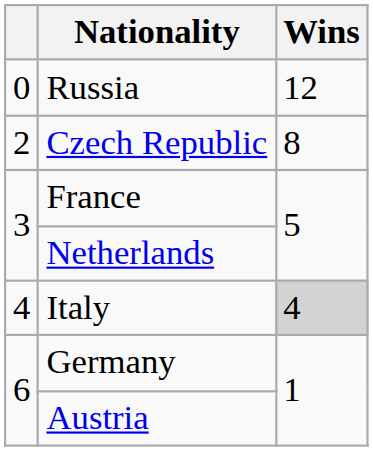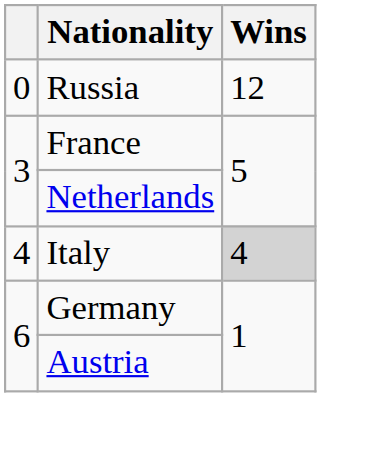 <table class="wikitable">
 <tr>
 <th></th>
 <th>Nationality</th>
 <th>Wins</th>
 </tr>
 <tr>
 <td>0</td>
 <td> Russia</td>
 <td>12</td>
-</tr>
-<tr>
-<td>2</td>
-<td> <a href='#'>Czech Republic</a></td>
-<td>8</td>
 </tr>
 <tr>
 <td rowspan=2>3</td>
 <td> France</td>
 <td rowspan=2>5</td>
 </tr>
 <tr>
 <td> <a href='#'>Netherlands</a></td>
 </tr>
 <tr>
 <td>4</td>
 <td> Italy</td>
 <td style="background: lightgrey;">4</td>
 </tr>
 <tr>
 <td rowspan=2>6</td>
 <td>  Germany</td>
 <td rowspan=2>1</td>
 </tr>
 <tr>
 <td> <a href='#'>Austria</a></td>
 </tr>
 </table>
